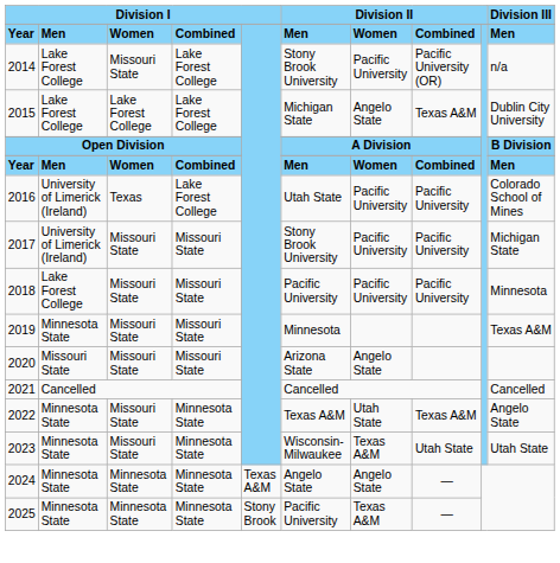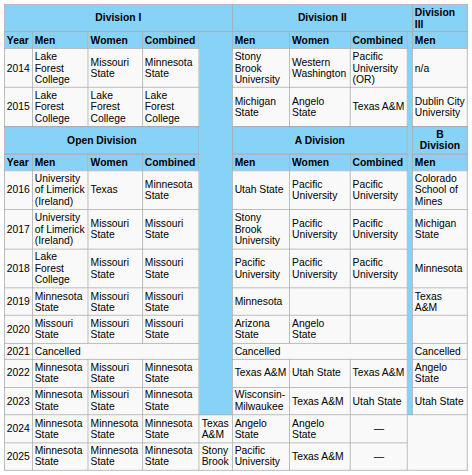 <table class="wikitable" style="font-size:85%;">
 <tr ! style="background-color: #87D3F8;">
 <td colspan=5 align=center><strong>Division I</strong></td>
 <td colspan=4 align=center><strong>Division II</strong></td>
 <td><strong>Division III</strong></td>
 </tr>
 <tr --->
 </tr>
 <tr ! style="background-color: #87D3F8;">
 <td><strong>Year</strong></td>
 <td><strong>Men</strong></td>
 <td><strong>Women</strong></td>
 <td><strong>Combined</strong></td>
 <td rowspan=15></td>
 <td><strong>Men</strong></td>
 <td><strong>Women</strong></td>
 <td><strong>Combined</strong></td>
 <td rowspan=15></td>
 <td><strong>Men</strong></td>
 </tr>
 <tr --->
 <td>2014</td>
 <td>Lake Forest College</td>
 <td>Missouri State</td>
-<td>Lake Forest College</td>
+<td>Minnesota State</td>
 <td>Stony Brook University</td>
-<td>Pacific University</td>
+<td>Western Washington</td>
 <td>Pacific University (OR)</td>
 <td>n/a</td>
 </tr>
 <tr --->
 <td>2015</td>
 <td>Lake Forest College</td>
 <td>Lake Forest College</td>
 <td>Lake Forest College</td>
 <td>Michigan State</td>
 <td>Angelo State</td>
 <td>Texas A&M</td>
 <td>Dublin City University</td>
 </tr>
 <tr --->
 </tr>
 <tr ! style="background-color: #87D3F8;">
 <td colspan=4 align=center><strong>Open Division</strong></td>
 <td colspan=3 align=center><strong>A Division</strong></td>
 <td align=center><strong>B Division</strong></td>
 </tr>
 <tr --->
 </tr>
 <tr ! style="background-color: #87D3F8;">
 <td><strong>Year</strong></td>
 <td><strong>Men</strong></td>
 <td><strong>Women</strong></td>
 <td><strong>Combined</strong></td>
 <td><strong>Men</strong></td>
 <td><strong>Women</strong></td>
 <td><strong>Combined</strong></td>
 <td><strong>Men</strong></td>
 </tr>
 <tr --->
 <td>2016</td>
 <td>University of Limerick (Ireland)</td>
 <td>Texas</td>
-<td>Lake Forest College</td>
+<td>Minnesota State</td>
 <td>Utah State</td>
 <td>Pacific University</td>
 <td>Pacific University</td>
 <td>Colorado School of Mines</td>
 </tr>
 <tr --->
 <td>2017</td>
 <td>University of Limerick (Ireland)</td>
 <td>Missouri State</td>
 <td>Missouri State</td>
 <td>Stony Brook University</td>
 <td>Pacific University</td>
 <td>Pacific University</td>
 <td>Michigan State</td>
 </tr>
 <tr --->
 <td>2018</td>
 <td>Lake Forest College</td>
 <td>Missouri State</td>
 <td>Missouri State</td>
 <td>Pacific University</td>
 <td>Pacific University</td>
 <td>Pacific University</td>
 <td>Minnesota</td>
 </tr>
 <tr --->
 <td>2019</td>
 <td>Minnesota State</td>
 <td>Missouri State</td>
 <td>Missouri State</td>
 <td>Minnesota</td>
 <td></td>
 <td></td>
 <td>Texas A&M</td>
 </tr>
 <tr --->
 <td>2020</td>
 <td>Missouri State</td>
 <td>Missouri State</td>
 <td>Missouri State</td>
 <td>Arizona State</td>
 <td>Angelo State</td>
 <td></td>
 <td></td>
 </tr>
 <tr --->
 <td>2021</td>
 <td colspan=3>Cancelled</td>
 <td colspan=3>Cancelled</td>
 <td>Cancelled</td>
 </tr>
 <tr --->
 <td>2022</td>
 <td>Minnesota State</td>
 <td>Missouri State</td>
 <td>Minnesota State</td>
 <td>Texas A&M</td>
 <td>Utah State</td>
 <td>Texas A&M</td>
 <td>Angelo State</td>
 </tr>
 <tr --->
 <td>2023</td>
 <td>Minnesota State</td>
 <td>Missouri State</td>
 <td>Minnesota State</td>
 <td>Wisconsin-Milwaukee</td>
 <td>Texas A&M</td>
 <td>Utah State</td>
 <td>Utah State</td>
 </tr>
 <tr --->
 <td>2024</td>
 <td>Minnesota State</td>
 <td>Minnesota State</td>
 <td>Minnesota State</td>
 <td>Texas A&M</td>
 <td>Angelo State</td>
 <td>Angelo State</td>
 <td align=center>—</td>
 </tr>
 <tr --->
 <td>2025</td>
 <td>Minnesota State</td>
 <td>Minnesota State</td>
 <td>Minnesota State</td>
 <td>Stony Brook</td>
 <td>Pacific University</td>
 <td>Texas A&M</td>
 <td align=center>—</td>
 </tr>
 </table>
